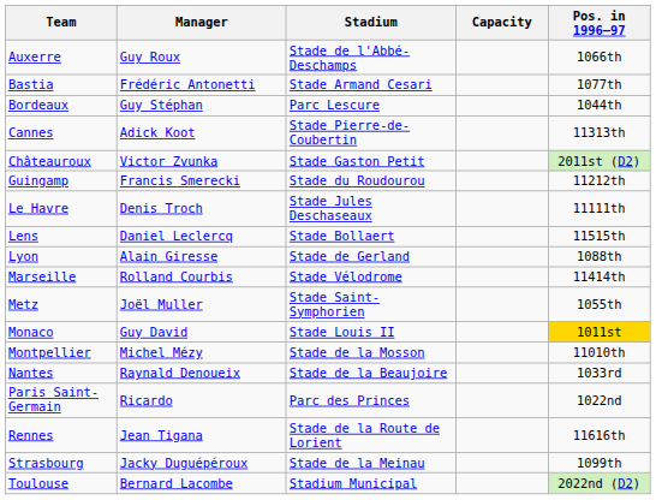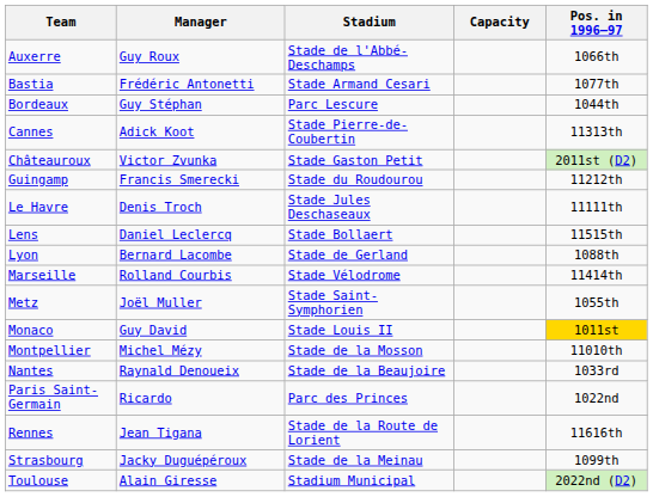 <table class="wikitable sortable" style="text-align: left;">
 <tr>
 <th width="110">Team</th>
 <th width="170">Manager</th>
 <th width="170">Stadium</th>
 <th width="90">Capacity</th>
 <th width="100">Pos. in <a href='#'>1996–97</a></th>
 </tr>
 <tr>
 <td><a href='#'>Auxerre</a></td>
 <td> <a href='#'>Guy Roux</a></td>
 <td><a href='#'>Stade de l'Abbé-Deschamps</a></td>
 <td></td>
 <td style="text-align:center;"><span>106</span>6th</td>
 </tr>
 <tr>
 <td><a href='#'>Bastia</a></td>
 <td> <a href='#'>Frédéric Antonetti</a></td>
 <td><a href='#'>Stade Armand Cesari</a></td>
 <td></td>
 <td style="text-align:center;"><span>107</span>7th</td>
 </tr>
 <tr>
 <td><a href='#'>Bordeaux</a></td>
 <td> <a href='#'>Guy Stéphan</a></td>
 <td><a href='#'>Parc Lescure</a></td>
 <td></td>
 <td style="text-align:center;"><span>104</span>4th</td>
 </tr>
 <tr>
 <td><a href='#'>Cannes</a></td>
 <td> <a href='#'>Adick Koot</a></td>
 <td><a href='#'>Stade Pierre-de-Coubertin</a></td>
 <td></td>
 <td style="text-align:center;"><span>113</span>13th</td>
 </tr>
 <tr>
 <td><a href='#'>Châteauroux</a></td>
 <td> <a href='#'>Victor Zvunka</a></td>
 <td><a href='#'>Stade Gaston Petit</a></td>
 <td></td>
 <td style="text-align:center;" bgcolor="D0F0C0"><span>201</span>1st (<a href='#'>D2</a>)</td>
 </tr>
 <tr>
 <td><a href='#'>Guingamp</a></td>
 <td> <a href='#'>Francis Smerecki</a></td>
 <td><a href='#'>Stade du Roudourou</a></td>
 <td></td>
 <td style="text-align:center;"><span>112</span>12th</td>
 </tr>
 <tr>
 <td><a href='#'>Le Havre</a></td>
 <td> <a href='#'>Denis Troch</a></td>
 <td><a href='#'>Stade Jules Deschaseaux</a></td>
 <td></td>
 <td style="text-align:center;"><span>111</span>11th</td>
 </tr>
 <tr>
 <td><a href='#'>Lens</a></td>
 <td> <a href='#'>Daniel Leclercq</a></td>
 <td><a href='#'>Stade Bollaert</a></td>
 <td></td>
 <td style="text-align:center;"><span>115</span>15th</td>
 </tr>
 <tr>
 <td><a href='#'>Lyon</a></td>
-<td> <a href='#'>Alain Giresse</a></td>
+<td> <a href='#'>Bernard Lacombe</a></td>
 <td><a href='#'>Stade de Gerland</a></td>
 <td></td>
 <td style="text-align:center;"><span>108</span>8th</td>
 </tr>
 <tr>
 <td><a href='#'>Marseille</a></td>
 <td> <a href='#'>Rolland Courbis</a></td>
 <td><a href='#'>Stade Vélodrome</a></td>
 <td></td>
 <td style="text-align:center;"><span>114</span>14th</td>
 </tr>
 <tr>
 <td><a href='#'>Metz</a></td>
 <td> <a href='#'>Joël Muller</a></td>
 <td><a href='#'>Stade Saint-Symphorien</a></td>
 <td></td>
 <td style="text-align:center;"><span>105</span>5th</td>
 </tr>
 <tr>
 <td><a href='#'>Monaco</a></td>
 <td> <a href='#'>Guy David</a></td>
 <td><a href='#'>Stade Louis II</a></td>
 <td></td>
 <td style="text-align:center;" bgcolor="gold"><span>101</span>1st</td>
 </tr>
 <tr>
 <td><a href='#'>Montpellier</a></td>
 <td> <a href='#'>Michel Mézy</a></td>
 <td><a href='#'>Stade de la Mosson</a></td>
 <td></td>
 <td style="text-align:center;"><span>110</span>10th</td>
 </tr>
 <tr>
 <td><a href='#'>Nantes</a></td>
 <td> <a href='#'>Raynald Denoueix</a></td>
 <td><a href='#'>Stade de la Beaujoire</a></td>
 <td></td>
 <td style="text-align:center;"><span>103</span>3rd</td>
 </tr>
 <tr>
 <td><a href='#'>Paris Saint-Germain</a></td>
 <td> <a href='#'>Ricardo</a></td>
 <td><a href='#'>Parc des Princes</a></td>
 <td></td>
 <td style="text-align:center;"><span>102</span>2nd</td>
 </tr>
 <tr>
 <td><a href='#'>Rennes</a></td>
 <td> <a href='#'>Jean Tigana</a></td>
 <td><a href='#'>Stade de la Route de Lorient</a></td>
 <td></td>
 <td style="text-align:center;"><span>116</span>16th</td>
 </tr>
 <tr>
 <td><a href='#'>Strasbourg</a></td>
 <td> <a href='#'>Jacky Duguépéroux</a></td>
 <td><a href='#'>Stade de la Meinau</a></td>
 <td></td>
 <td style="text-align:center;"><span>109</span>9th</td>
 </tr>
 <tr>
 <td><a href='#'>Toulouse</a></td>
-<td> <a href='#'>Bernard Lacombe</a></td>
+<td> <a href='#'>Alain Giresse</a></td>
 <td><a href='#'>Stadium Municipal</a></td>
 <td></td>
 <td style="text-align:center;" bgcolor="D0F0C0"><span>202</span>2nd (<a href='#'>D2</a>)</td>
 </tr>
 </table>
